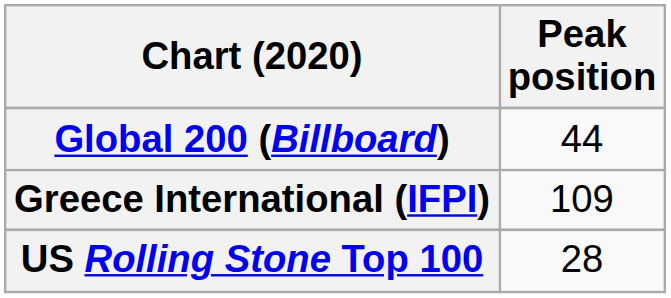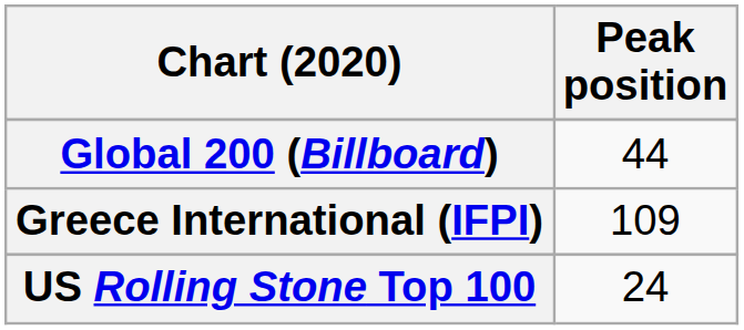 <table class="wikitable sortable plainrowheaders" style="text-align:center">
 <tr>
 <th scope="col">Chart (2020)</th>
 <th scope="col">Peak<br>position</th>
 </tr>
 <tr>
 </tr>
 <tr>
 <th scope="row"><a href='#'>Global 200</a> (<em><a href='#'>Billboard</a></em>)</th>
 <td>44</td>
 </tr>
 <tr>
 <th scope="row">Greece International (<a href='#'>IFPI</a>)</th>
 <td>109</td>
 </tr>
 <tr>
 </tr>
 <tr>
 </tr>
 <tr>
 </tr>
 <tr>
 <th scope="row">US <a href='#'><em>Rolling Stone</em> Top 100</a></th>
-<td>28</td>
+<td>24</td>
 </tr>
 </table>
